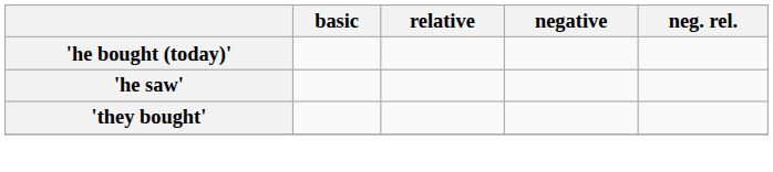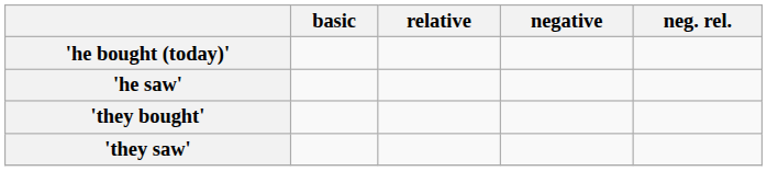 <table class="wikitable" style="text-align: center; width: 600px;">
 <tr>
 <th></th>
 <th>basic</th>
 <th>relative</th>
 <th>negative</th>
 <th>neg. rel.</th>
 </tr>
 <tr>
 <th>'he bought (today)'</th>
 <td></td>
 <td></td>
 <td></td>
 <td></td>
 </tr>
 <tr>
 <th>'he saw'</th>
 <td></td>
 <td></td>
 <td></td>
 <td></td>
 </tr>
 <tr>
 <th>'they bought'</th>
 <td></td>
 <td></td>
 <td></td>
 <td></td>
 </tr>
 <tr>
+<th>'they saw'</th>
+<td></td>
+<td></td>
+<td></td>
+<td></td>
+</tr>
+<tr>
 </tr>
 </table>
